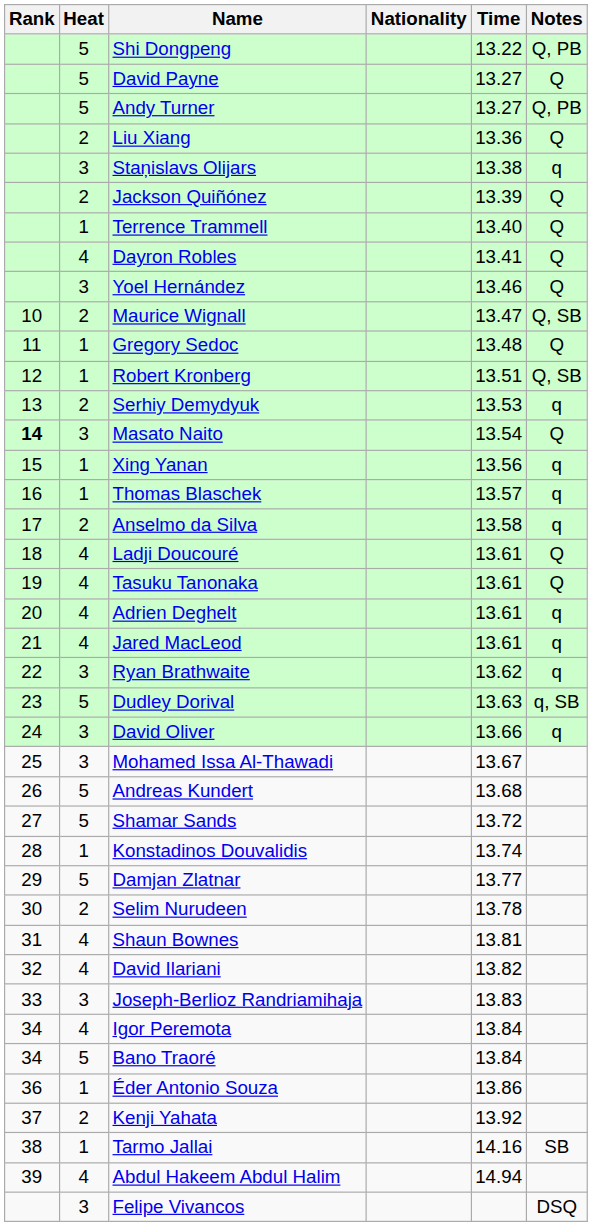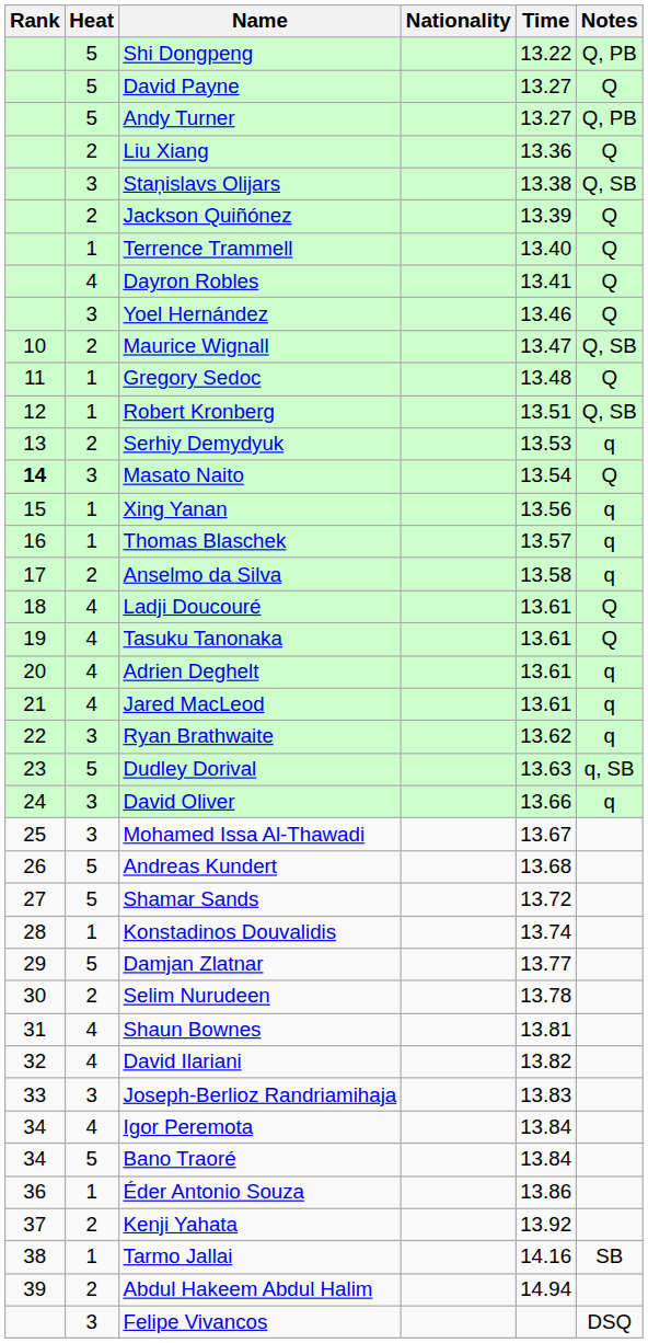 <table class="wikitable sortable" style="text-align:center">
 <tr>
 <th>Rank</th>
 <th>Heat</th>
 <th>Name</th>
 <th>Nationality</th>
 <th>Time</th>
 <th>Notes</th>
 </tr>
 <tr bgcolor=ccffcc>
 <td></td>
 <td>5</td>
 <td align=left><a href='#'>Shi Dongpeng</a></td>
 <td align=left></td>
 <td>13.22</td>
 <td>Q, PB</td>
 </tr>
 <tr bgcolor=ccffcc>
 <td></td>
 <td>5</td>
 <td align=left><a href='#'>David Payne</a></td>
 <td align=left></td>
 <td>13.27</td>
 <td>Q</td>
 </tr>
 <tr bgcolor=ccffcc>
 <td></td>
 <td>5</td>
 <td align=left><a href='#'>Andy Turner</a></td>
 <td align=left></td>
 <td>13.27</td>
 <td>Q, PB</td>
 </tr>
 <tr bgcolor=ccffcc>
 <td></td>
 <td>2</td>
 <td align=left><a href='#'>Liu Xiang</a></td>
 <td align=left></td>
 <td>13.36</td>
 <td>Q</td>
 </tr>
 <tr bgcolor=ccffcc>
 <td></td>
 <td>3</td>
 <td align=left><a href='#'>Staņislavs Olijars</a></td>
 <td align=left></td>
 <td>13.38</td>
-<td>q</td>
+<td>Q, SB</td>
 </tr>
 <tr bgcolor=ccffcc>
 <td></td>
 <td>2</td>
 <td align=left><a href='#'>Jackson Quiñónez</a></td>
 <td align=left></td>
 <td>13.39</td>
 <td>Q</td>
 </tr>
 <tr bgcolor=ccffcc>
 <td></td>
 <td>1</td>
 <td align=left><a href='#'>Terrence Trammell</a></td>
 <td align=left></td>
 <td>13.40</td>
 <td>Q</td>
 </tr>
 <tr bgcolor=ccffcc>
 <td></td>
 <td>4</td>
 <td align=left><a href='#'>Dayron Robles</a></td>
 <td align=left></td>
 <td>13.41</td>
 <td>Q</td>
 </tr>
 <tr bgcolor=ccffcc>
 <td></td>
 <td>3</td>
 <td align=left><a href='#'>Yoel Hernández</a></td>
 <td align=left></td>
 <td>13.46</td>
 <td>Q</td>
 </tr>
 <tr bgcolor=ccffcc>
 <td>10</td>
 <td>2</td>
 <td align=left><a href='#'>Maurice Wignall</a></td>
 <td align=left></td>
 <td>13.47</td>
 <td>Q, SB</td>
 </tr>
 <tr bgcolor=ccffcc>
 <td>11</td>
 <td>1</td>
 <td align=left><a href='#'>Gregory Sedoc</a></td>
 <td align=left></td>
 <td>13.48</td>
 <td>Q</td>
 </tr>
 <tr bgcolor=ccffcc>
 <td>12</td>
 <td>1</td>
 <td align=left><a href='#'>Robert Kronberg</a></td>
 <td align=left></td>
 <td>13.51</td>
 <td>Q, SB</td>
 </tr>
 <tr bgcolor=ccffcc>
 <td>13</td>
 <td>2</td>
 <td align=left><a href='#'>Serhiy Demydyuk</a></td>
 <td align=left></td>
 <td>13.53</td>
 <td>q</td>
 </tr>
 <tr bgcolor=ccffcc>
 <td><strong>14</strong></td>
 <td>3</td>
 <td align=left><a href='#'>Masato Naito</a></td>
 <td align=left></td>
 <td>13.54</td>
 <td>Q</td>
 </tr>
 <tr bgcolor=ccffcc>
 <td>15</td>
 <td>1</td>
 <td align=left><a href='#'>Xing Yanan</a></td>
 <td align=left></td>
 <td>13.56</td>
 <td>q</td>
 </tr>
 <tr bgcolor=ccffcc>
 <td>16</td>
 <td>1</td>
 <td align=left><a href='#'>Thomas Blaschek</a></td>
 <td align=left></td>
 <td>13.57</td>
 <td>q</td>
 </tr>
 <tr bgcolor=ccffcc>
 <td>17</td>
 <td>2</td>
 <td align=left><a href='#'>Anselmo da Silva</a></td>
 <td align=left></td>
 <td>13.58</td>
 <td>q</td>
 </tr>
 <tr bgcolor=ccffcc>
 <td>18</td>
 <td>4</td>
 <td align=left><a href='#'>Ladji Doucouré</a></td>
 <td align=left></td>
 <td>13.61</td>
 <td>Q</td>
 </tr>
 <tr bgcolor=ccffcc>
 <td>19</td>
 <td>4</td>
 <td align=left><a href='#'>Tasuku Tanonaka</a></td>
 <td align=left></td>
 <td>13.61</td>
 <td>Q</td>
 </tr>
 <tr bgcolor=ccffcc>
 <td>20</td>
 <td>4</td>
 <td align=left><a href='#'>Adrien Deghelt</a></td>
 <td align=left></td>
 <td>13.61</td>
 <td>q</td>
 </tr>
 <tr bgcolor=ccffcc>
 <td>21</td>
 <td>4</td>
 <td align=left><a href='#'>Jared MacLeod</a></td>
 <td align=left></td>
 <td>13.61</td>
 <td>q</td>
 </tr>
 <tr bgcolor=ccffcc>
 <td>22</td>
 <td>3</td>
 <td align=left><a href='#'>Ryan Brathwaite</a></td>
 <td align=left></td>
 <td>13.62</td>
 <td>q</td>
 </tr>
 <tr bgcolor=ccffcc>
 <td>23</td>
 <td>5</td>
 <td align=left><a href='#'>Dudley Dorival</a></td>
 <td align=left></td>
 <td>13.63</td>
 <td>q, SB</td>
 </tr>
 <tr bgcolor=ccffcc>
 <td>24</td>
 <td>3</td>
 <td align=left><a href='#'>David Oliver</a></td>
 <td align=left></td>
 <td>13.66</td>
 <td>q</td>
 </tr>
 <tr>
 <td>25</td>
 <td>3</td>
 <td align=left><a href='#'>Mohamed Issa Al-Thawadi</a></td>
 <td align=left></td>
 <td>13.67</td>
 <td></td>
 </tr>
 <tr>
 <td>26</td>
 <td>5</td>
 <td align=left><a href='#'>Andreas Kundert</a></td>
 <td align=left></td>
 <td>13.68</td>
 <td></td>
 </tr>
 <tr>
 <td>27</td>
 <td>5</td>
 <td align=left><a href='#'>Shamar Sands</a></td>
 <td align=left></td>
 <td>13.72</td>
 <td></td>
 </tr>
 <tr>
 <td>28</td>
 <td>1</td>
 <td align=left><a href='#'>Konstadinos Douvalidis</a></td>
 <td align=left></td>
 <td>13.74</td>
 <td></td>
 </tr>
 <tr>
 <td>29</td>
 <td>5</td>
 <td align=left><a href='#'>Damjan Zlatnar</a></td>
 <td align=left></td>
 <td>13.77</td>
 <td></td>
 </tr>
 <tr>
 <td>30</td>
 <td>2</td>
 <td align=left><a href='#'>Selim Nurudeen</a></td>
 <td align=left></td>
 <td>13.78</td>
 <td></td>
 </tr>
 <tr>
 <td>31</td>
 <td>4</td>
 <td align=left><a href='#'>Shaun Bownes</a></td>
 <td align=left></td>
 <td>13.81</td>
 <td></td>
 </tr>
 <tr>
 <td>32</td>
 <td>4</td>
 <td align=left><a href='#'>David Ilariani</a></td>
 <td align=left></td>
 <td>13.82</td>
 <td></td>
 </tr>
 <tr>
 <td>33</td>
 <td>3</td>
 <td align=left><a href='#'>Joseph-Berlioz Randriamihaja</a></td>
 <td align=left></td>
 <td>13.83</td>
 <td></td>
 </tr>
 <tr>
 <td>34</td>
 <td>4</td>
 <td align=left><a href='#'>Igor Peremota</a></td>
 <td align=left></td>
 <td>13.84</td>
 <td></td>
 </tr>
 <tr>
 <td>34</td>
 <td>5</td>
 <td align=left><a href='#'>Bano Traoré</a></td>
 <td align=left></td>
 <td>13.84</td>
 <td></td>
 </tr>
 <tr>
 <td>36</td>
 <td>1</td>
 <td align=left><a href='#'>Éder Antonio Souza</a></td>
 <td align=left></td>
 <td>13.86</td>
 <td></td>
 </tr>
 <tr>
 <td>37</td>
 <td>2</td>
 <td align=left><a href='#'>Kenji Yahata</a></td>
 <td align=left></td>
 <td>13.92</td>
 <td></td>
 </tr>
 <tr>
 <td>38</td>
 <td>1</td>
 <td align=left><a href='#'>Tarmo Jallai</a></td>
 <td align=left></td>
 <td>14.16</td>
 <td>SB</td>
 </tr>
 <tr>
 <td>39</td>
-<td>4</td>
+<td>2</td>
 <td align=left><a href='#'>Abdul Hakeem Abdul Halim</a></td>
 <td align=left></td>
 <td>14.94</td>
 <td></td>
 </tr>
 <tr>
 <td></td>
 <td>3</td>
 <td align=left><a href='#'>Felipe Vivancos</a></td>
 <td align=left></td>
 <td></td>
 <td>DSQ</td>
 </tr>
 </table>
